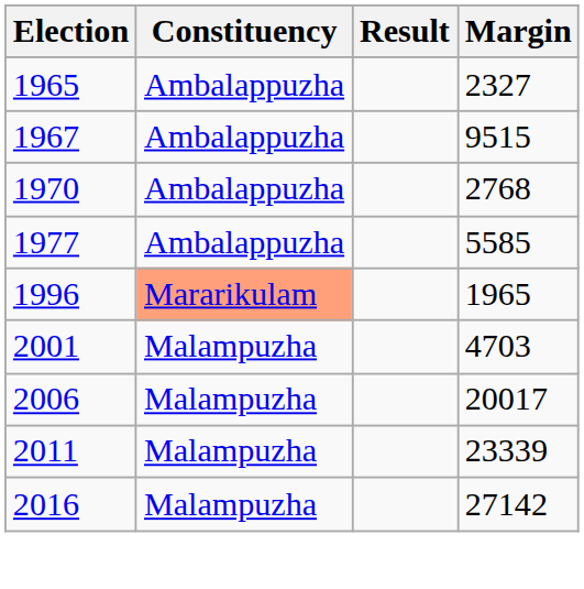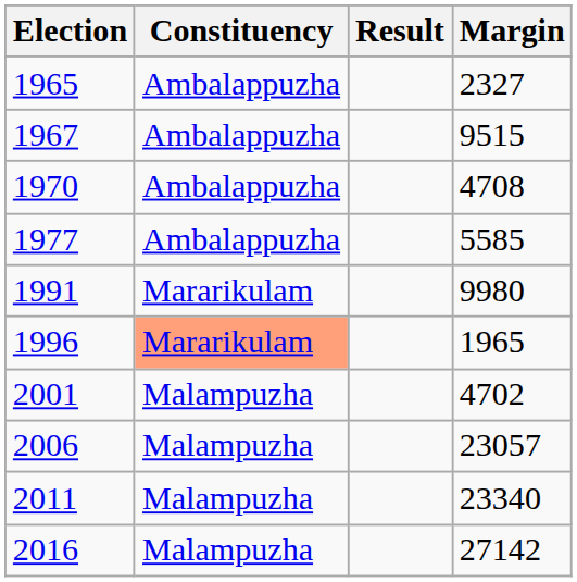 <table class="sortable wikitable">
 <tr>
 <th>Election</th>
 <th>Constituency</th>
 <th>Result</th>
 <th>Margin</th>
 </tr>
 <tr>
 <td><a href='#'>1965</a></td>
 <td><a href='#'>Ambalappuzha</a></td>
 <td></td>
 <td>2327</td>
 </tr>
 <tr>
 <td><a href='#'>1967</a></td>
 <td><a href='#'>Ambalappuzha</a></td>
 <td></td>
 <td>9515</td>
 </tr>
 <tr>
 <td><a href='#'>1970</a></td>
 <td><a href='#'>Ambalappuzha</a></td>
 <td></td>
-<td>2768</td>
+<td>4708</td>
 </tr>
 <tr>
 <td><a href='#'>1977</a></td>
 <td><a href='#'>Ambalappuzha</a></td>
 <td></td>
 <td>5585</td>
+</tr>
+<tr>
+<td><a href='#'>1991</a></td>
+<td><a href='#'>Mararikulam</a></td>
+<td></td>
+<td>9980</td>
 </tr>
 <tr>
 <td><a href='#'>1996</a></td>
 <td style="background: lightsalmon;"><a href='#'>Mararikulam</a></td>
 <td></td>
 <td>1965</td>
 </tr>
 <tr>
 <td><a href='#'>2001</a></td>
 <td><a href='#'>Malampuzha</a></td>
 <td></td>
-<td>4703</td>
+<td>4702</td>
 </tr>
 <tr>
 <td><a href='#'>2006</a></td>
 <td><a href='#'>Malampuzha</a></td>
 <td></td>
-<td>20017</td>
+<td>23057</td>
 </tr>
 <tr>
 <td><a href='#'>2011</a></td>
 <td><a href='#'>Malampuzha</a></td>
 <td></td>
-<td>23339</td>
+<td>23340</td>
 </tr>
 <tr>
 <td><a href='#'>2016</a></td>
 <td><a href='#'>Malampuzha</a></td>
 <td></td>
 <td>27142</td>
 </tr>
 </table>
